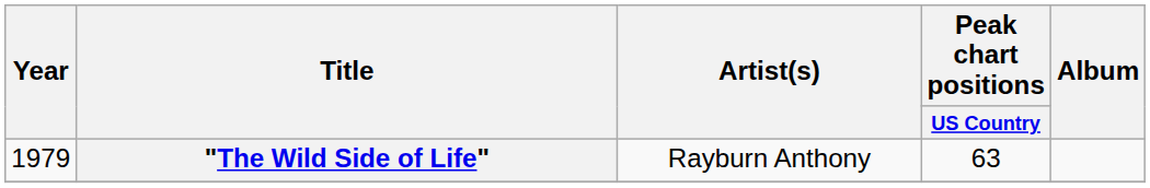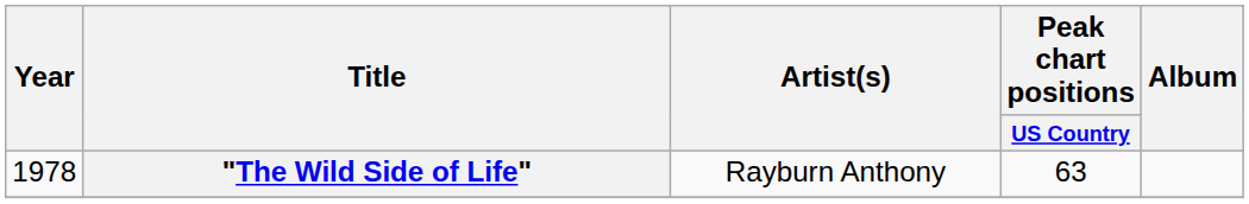 <table class="wikitable plainrowheaders" style="text-align:center;">
 <tr>
 <th scope="col" rowspan="2">Year</th>
 <th scope="col" rowspan="2" style="width:20em;">Title</th>
 <th scope="col" rowspan="2" style="width:11em;">Artist(s)</th>
 <th scope="col">Peak chart positions</th>
 <th scope="col" rowspan="2">Album</th>
 </tr>
 <tr>
 <th scope="col" style="width:4.2em;font-size:75%;"><a href='#'>US Country</a><br></th>
 </tr>
 <tr>
-<td>1979</td>
+<td>1978</td>
 <th scope="row">"<a href='#'>The Wild Side of Life</a>"</th>
 <td>Rayburn Anthony</td>
 <td>63</td>
 <td></td>
 </tr>
 <tr>
 </tr>
 </table>
